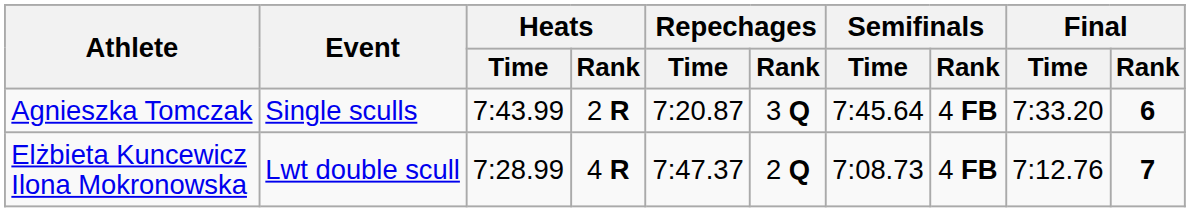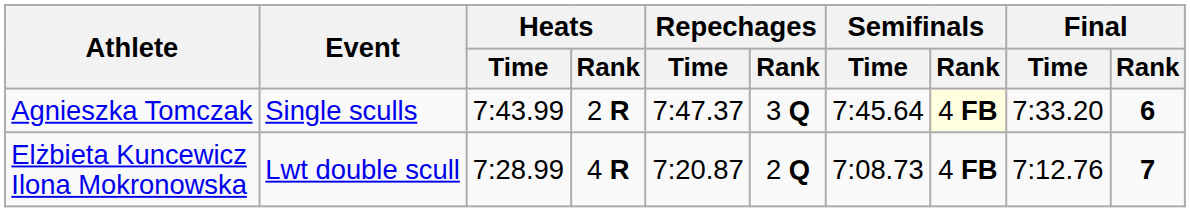 <table class="wikitable" style="font-size:90%">
 <tr>
 <th rowspan="2">Athlete</th>
 <th rowspan="2">Event</th>
 <th colspan="2">Heats</th>
 <th colspan="2">Repechages</th>
 <th colspan="2">Semifinals</th>
 <th colspan="2">Final</th>
 </tr>
 <tr style="font-size:95%">
 <th>Time</th>
 <th>Rank</th>
 <th>Time</th>
 <th>Rank</th>
 <th>Time</th>
 <th>Rank</th>
 <th>Time</th>
 <th>Rank</th>
 </tr>
 <tr align=center>
 <td align=left><a href='#'>Agnieszka Tomczak</a></td>
 <td align=left><a href='#'>Single sculls</a></td>
 <td>7:43.99</td>
 <td>2 <strong>R</strong></td>
-<td>7:20.87</td>
+<td>7:47.37</td>
 <td>3 <strong>Q</strong></td>
 <td>7:45.64</td>
-<td>4 <strong>FB</strong></td>
+<td style="background: lightyellow;">4 <strong>FB</strong></td>
 <td>7:33.20</td>
 <td><strong>6</strong></td>
 </tr>
 <tr align=center>
 <td align=left><a href='#'>Elżbieta Kuncewicz</a><br><a href='#'>Ilona Mokronowska</a></td>
 <td align=left><a href='#'>Lwt double scull</a></td>
 <td>7:28.99</td>
 <td>4 <strong>R</strong></td>
-<td>7:47.37</td>
+<td>7:20.87</td>
 <td>2 <strong>Q</strong></td>
 <td>7:08.73</td>
 <td>4 <strong>FB</strong></td>
 <td>7:12.76</td>
 <td><strong>7</strong></td>
 </tr>
 </table>
